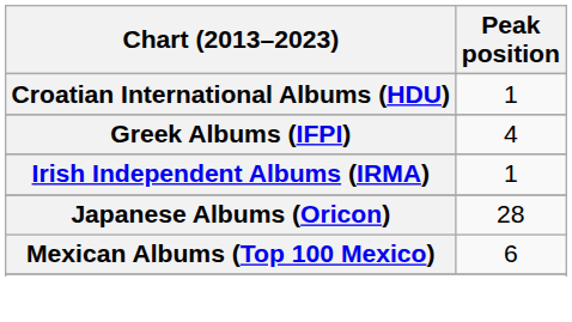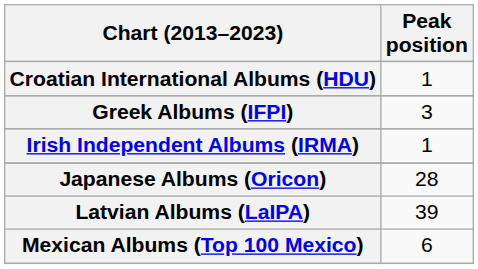 <table class="wikitable sortable plainrowheaders" style="text-align:center">
 <tr>
 <th scope="col">Chart (2013–2023)</th>
 <th scope="col">Peak<br>position</th>
 </tr>
 <tr>
 </tr>
 <tr>
 </tr>
 <tr>
 </tr>
 <tr>
 </tr>
 <tr>
 </tr>
 <tr>
 <th scope="row">Croatian International Albums (<a href='#'>HDU</a>)</th>
 <td>1</td>
 </tr>
 <tr>
 </tr>
 <tr>
 </tr>
 <tr>
 </tr>
 <tr>
 </tr>
 <tr>
 </tr>
 <tr>
 <th scope="row">Greek Albums (<a href='#'>IFPI</a>)</th>
-<td>4</td>
+<td>3</td>
 </tr>
 <tr>
 </tr>
 <tr>
 </tr>
 <tr>
 <th scope="row"><a href='#'>Irish Independent Albums</a> (<a href='#'>IRMA</a>)</th>
 <td>1</td>
 </tr>
 <tr>
 </tr>
 <tr>
 <th scope="row">Japanese Albums (<a href='#'>Oricon</a>)</th>
 <td>28</td>
+</tr>
+<tr>
+<th scope="row">Latvian Albums (<a href='#'>LaIPA</a>)</th>
+<td>39</td>
 </tr>
 <tr>
 <th scope="row">Mexican Albums (<a href='#'>Top 100 Mexico</a>)</th>
 <td>6</td>
 </tr>
 <tr>
 </tr>
 <tr>
 </tr>
 <tr>
 </tr>
 <tr>
 </tr>
 <tr>
 </tr>
 <tr>
 </tr>
 <tr>
 </tr>
 <tr>
 </tr>
 <tr>
 </tr>
 <tr>
 </tr>
 <tr>
 </tr>
 <tr>
 </tr>
 <tr>
 </tr>
 <tr>
 </tr>
 <tr>
 </tr>
 </table>
